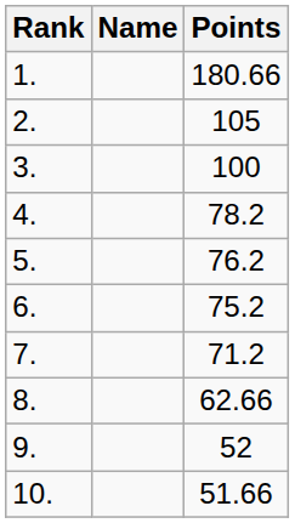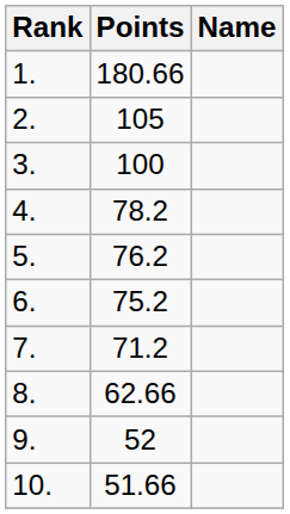 <table class="wikitable sortable">
 <tr>
 <th>Rank</th>
+<th>Points</th>
 <th>Name</th>
-<th>Points</th>
 </tr>
 <tr>
 <td>1.</td>
+<td align=center>180.66</td>
 <td></td>
-<td align=center>180.66</td>
 </tr>
 <tr>
 <td>2.</td>
+<td align=center>105</td>
 <td></td>
-<td align=center>105</td>
 </tr>
 <tr>
 <td>3.</td>
+<td align=center>100</td>
 <td></td>
-<td align=center>100</td>
 </tr>
 <tr>
 <td>4.</td>
+<td align=center>78.2</td>
 <td></td>
-<td align=center>78.2</td>
 </tr>
 <tr>
 <td>5.</td>
+<td align=center>76.2</td>
 <td></td>
-<td align=center>76.2</td>
 </tr>
 <tr>
 <td>6.</td>
+<td align=center>75.2</td>
 <td></td>
-<td align=center>75.2</td>
 </tr>
 <tr>
 <td>7.</td>
+<td align=center>71.2</td>
 <td></td>
-<td align=center>71.2</td>
 </tr>
 <tr>
 <td>8.</td>
+<td align=center>62.66</td>
 <td></td>
-<td align=center>62.66</td>
 </tr>
 <tr>
 <td>9.</td>
+<td align=center>52</td>
 <td></td>
-<td align=center>52</td>
 </tr>
 <tr>
 <td>10.</td>
+<td align=center>51.66</td>
 <td></td>
-<td align=center>51.66</td>
 </tr>
 </table>
